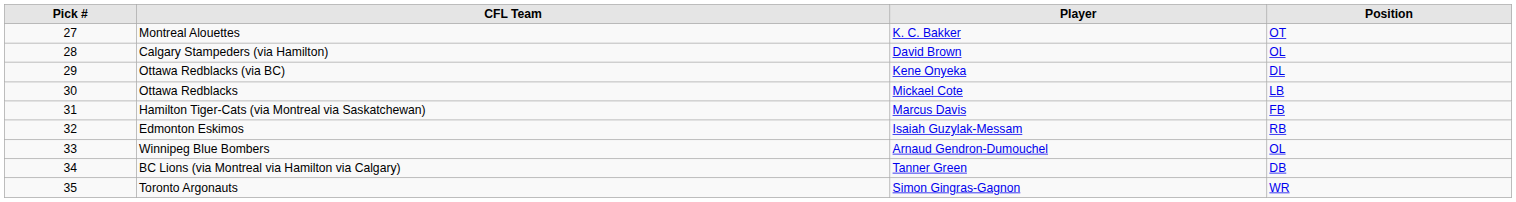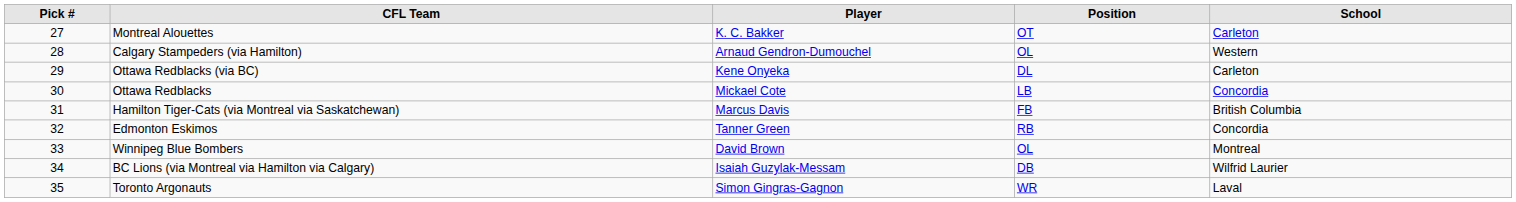 <table class="wikitable" style="width: 100%">
 <tr>
 <th style="background:#E5E5E5;" width=7%>Pick #</th>
 <th width=40% style="background:#E5E5E5;">CFL Team</th>
 <th width=20% style="background:#E5E5E5;">Player</th>
 <th width=13% style="background:#E5E5E5;">Position</th>
+<th width=20% style="background:#E5E5E5;">School</th>
 </tr>
 <tr>
 <td align=center>27</td>
 <td>Montreal Alouettes</td>
 <td><a href='#'>K. C. Bakker</a></td>
 <td><a href='#'>OT</a></td>
+<td><a href='#'>Carleton</a></td>
 </tr>
 <tr>
 <td align=center>28</td>
 <td>Calgary Stampeders (via Hamilton)</td>
-<td><a href='#'>David Brown</a></td>
+<td><a href='#'>Arnaud Gendron-Dumouchel</a></td>
 <td><a href='#'>OL</a></td>
+<td>Western</td>
 </tr>
 <tr>
 <td align=center>29</td>
 <td>Ottawa Redblacks (via BC)</td>
 <td><a href='#'>Kene Onyeka</a></td>
 <td><a href='#'>DL</a></td>
+<td>Carleton</td>
 </tr>
 <tr>
 <td align=center>30</td>
 <td>Ottawa Redblacks</td>
 <td><a href='#'>Mickael Cote</a></td>
 <td><a href='#'>LB</a></td>
+<td><a href='#'>Concordia</a></td>
 </tr>
 <tr>
 <td align=center>31</td>
 <td>Hamilton Tiger-Cats (via Montreal via Saskatchewan)</td>
 <td><a href='#'>Marcus Davis</a></td>
 <td><a href='#'>FB</a></td>
+<td>British Columbia</td>
 </tr>
 <tr>
 <td align=center>32</td>
 <td>Edmonton Eskimos</td>
-<td><a href='#'>Isaiah Guzylak-Messam</a></td>
+<td><a href='#'>Tanner Green</a></td>
 <td><a href='#'>RB</a></td>
+<td>Concordia</td>
 </tr>
 <tr>
 <td align=center>33</td>
 <td>Winnipeg Blue Bombers</td>
-<td><a href='#'>Arnaud Gendron-Dumouchel</a></td>
+<td><a href='#'>David Brown</a></td>
 <td><a href='#'>OL</a></td>
+<td>Montreal</td>
 </tr>
 <tr>
 <td align=center>34</td>
 <td>BC Lions (via Montreal via Hamilton via Calgary)</td>
-<td><a href='#'>Tanner Green</a></td>
+<td><a href='#'>Isaiah Guzylak-Messam</a></td>
 <td><a href='#'>DB</a></td>
+<td>Wilfrid Laurier</td>
 </tr>
 <tr>
 <td align=center>35</td>
 <td>Toronto Argonauts</td>
 <td><a href='#'>Simon Gingras-Gagnon</a></td>
 <td><a href='#'>WR</a></td>
+<td>Laval</td>
 </tr>
 </table>
